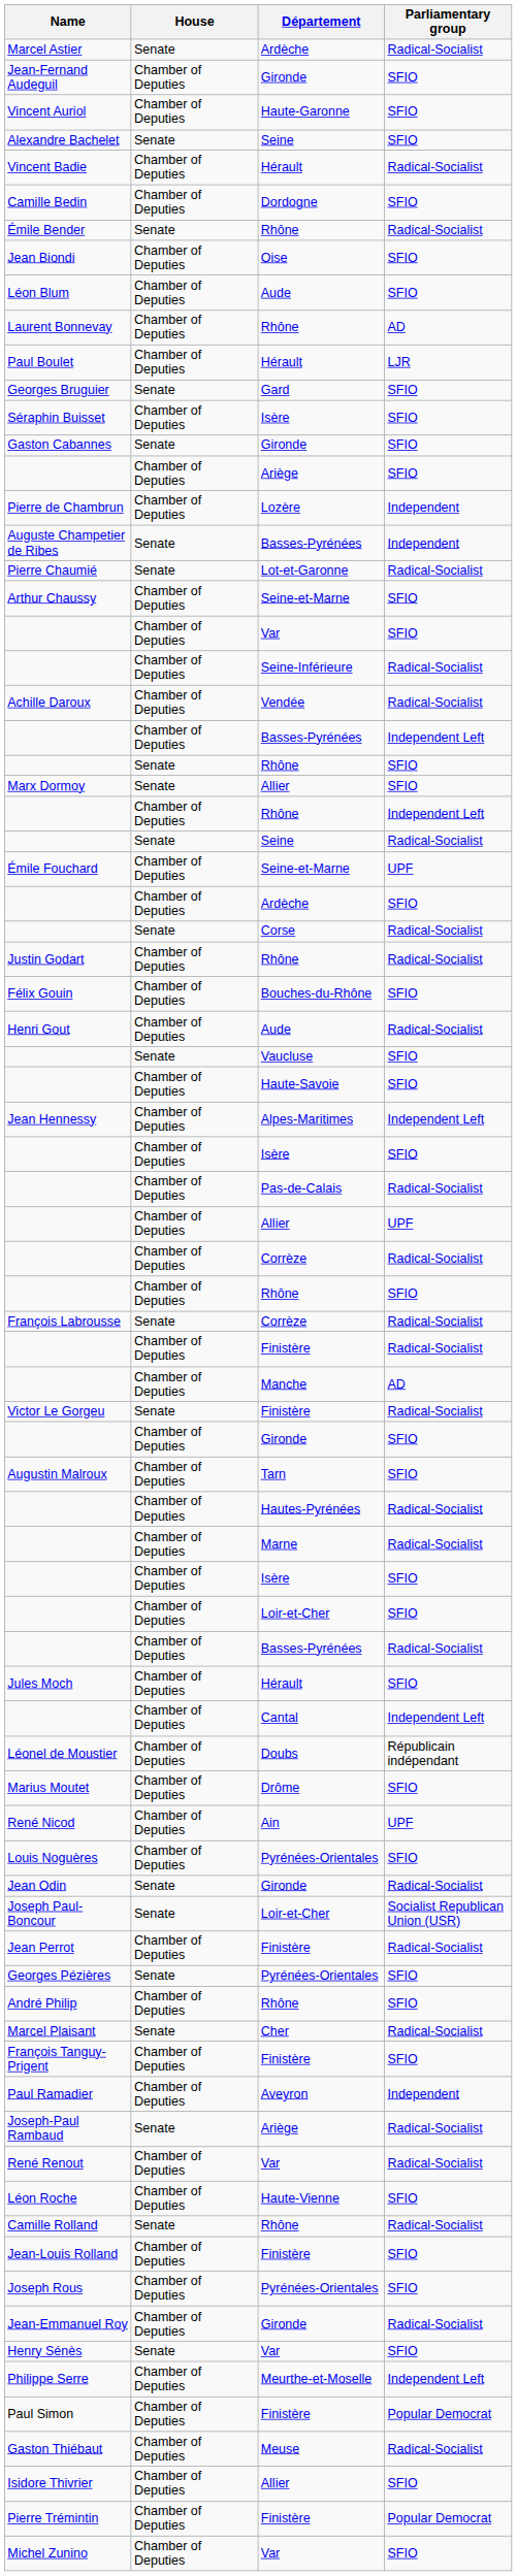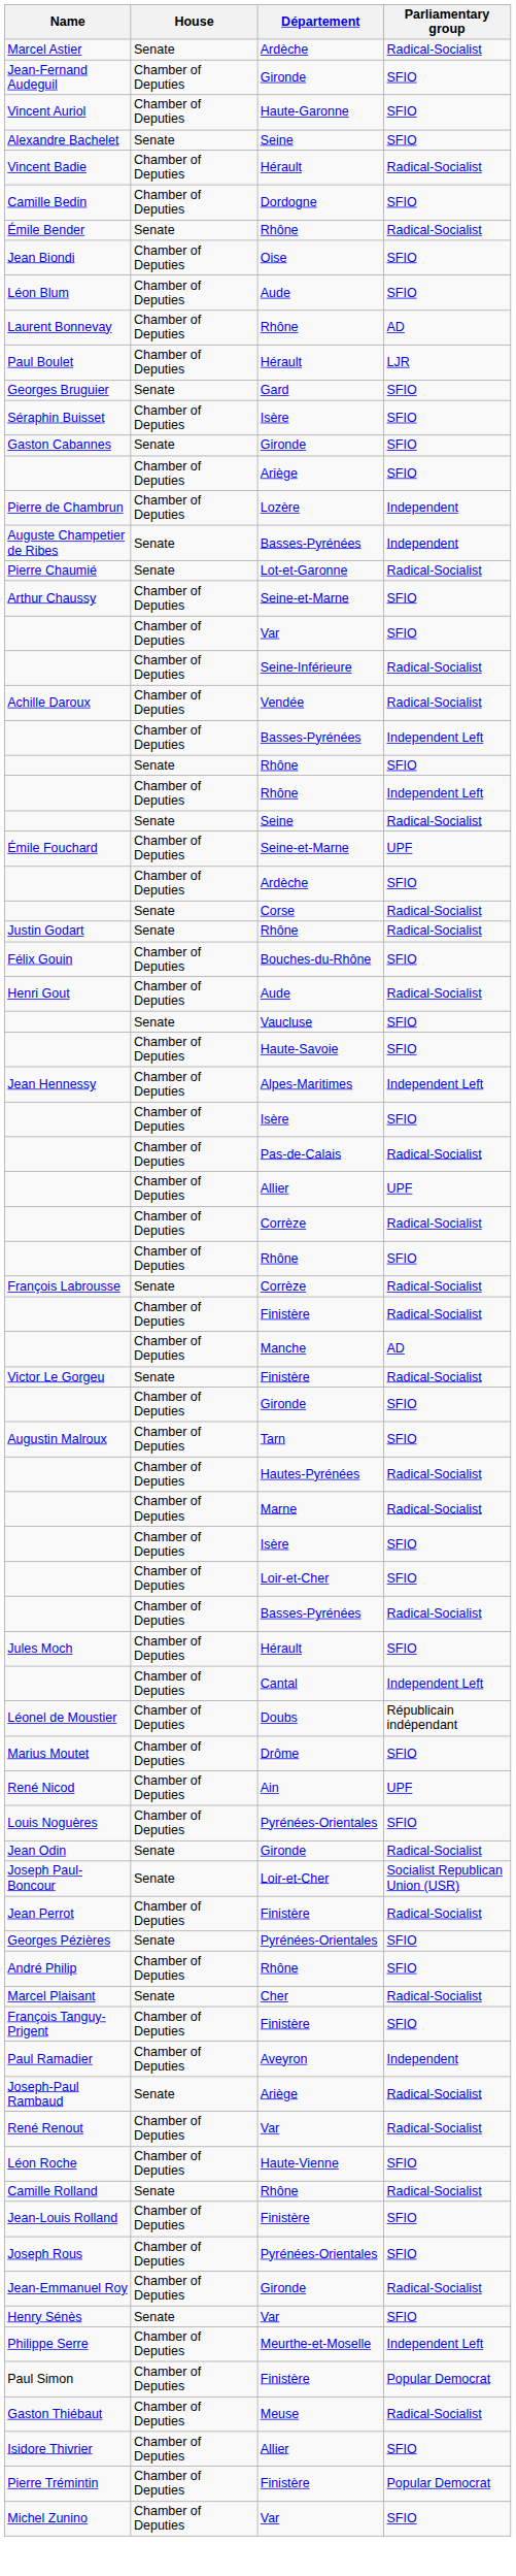 <table class="wikitable centre sortable" style="border: 1px solid #999;">
 <tr>
 <th width="150px">Name</th>
 <th width="150px">House</th>
 <th width="150px"><a href='#'>Département</a></th>
 <th width="150px">Parliamentary group</th>
 </tr>
 <tr>
 <td><a href='#'>Marcel Astier</a></td>
 <td>Senate</td>
 <td><a href='#'>Ardèche</a></td>
 <td><a href='#'>Radical-Socialist</a></td>
 </tr>
 <tr>
 <td><a href='#'>Jean-Fernand Audeguil</a></td>
 <td>Chamber of Deputies</td>
 <td><a href='#'>Gironde</a></td>
 <td><a href='#'>SFIO</a></td>
 </tr>
 <tr>
 <td><a href='#'>Vincent Auriol</a></td>
 <td>Chamber of Deputies</td>
 <td><a href='#'>Haute-Garonne</a></td>
 <td><a href='#'>SFIO</a></td>
 </tr>
 <tr>
 <td><a href='#'>Alexandre Bachelet</a></td>
 <td>Senate</td>
 <td><a href='#'>Seine</a></td>
 <td><a href='#'>SFIO</a></td>
 </tr>
 <tr>
 <td><a href='#'>Vincent Badie</a></td>
 <td>Chamber of Deputies</td>
 <td><a href='#'>Hérault</a></td>
 <td><a href='#'>Radical-Socialist</a></td>
 </tr>
 <tr>
 <td><a href='#'>Camille Bedin</a></td>
 <td>Chamber of Deputies</td>
 <td><a href='#'>Dordogne</a></td>
 <td><a href='#'>SFIO</a></td>
 </tr>
 <tr>
 <td><a href='#'>Émile Bender</a></td>
 <td>Senate</td>
 <td><a href='#'>Rhône</a></td>
 <td><a href='#'>Radical-Socialist</a></td>
 </tr>
 <tr>
 <td><a href='#'>Jean Biondi</a></td>
 <td>Chamber of Deputies</td>
 <td><a href='#'>Oise</a></td>
 <td><a href='#'>SFIO</a></td>
 </tr>
 <tr>
 <td><a href='#'>Léon Blum</a></td>
 <td>Chamber of Deputies</td>
 <td><a href='#'>Aude</a></td>
 <td><a href='#'>SFIO</a></td>
 </tr>
 <tr>
 <td><a href='#'>Laurent Bonnevay</a></td>
 <td>Chamber of Deputies</td>
 <td><a href='#'>Rhône</a></td>
 <td><a href='#'>AD</a></td>
 </tr>
 <tr>
 <td><a href='#'>Paul Boulet</a></td>
 <td>Chamber of Deputies</td>
 <td><a href='#'>Hérault</a></td>
 <td><a href='#'>LJR</a></td>
 </tr>
 <tr>
 <td><a href='#'>Georges Bruguier</a></td>
 <td>Senate</td>
 <td><a href='#'>Gard</a></td>
 <td><a href='#'>SFIO</a></td>
 </tr>
 <tr>
 <td><a href='#'>Séraphin Buisset</a></td>
 <td>Chamber of Deputies</td>
 <td><a href='#'>Isère</a></td>
 <td><a href='#'>SFIO</a></td>
 </tr>
 <tr>
 <td><a href='#'>Gaston Cabannes</a></td>
 <td>Senate</td>
 <td><a href='#'>Gironde</a></td>
 <td><a href='#'>SFIO</a></td>
 </tr>
 <tr>
 <td></td>
 <td>Chamber of Deputies</td>
 <td><a href='#'>Ariège</a></td>
 <td><a href='#'>SFIO</a></td>
 </tr>
 <tr>
 <td><a href='#'>Pierre de Chambrun</a></td>
 <td>Chamber of Deputies</td>
 <td><a href='#'>Lozère</a></td>
 <td><a href='#'>Independent</a></td>
 </tr>
 <tr>
 <td><a href='#'>Auguste Champetier de Ribes</a></td>
 <td>Senate</td>
 <td><a href='#'>Basses-Pyrénées</a></td>
 <td><a href='#'>Independent</a></td>
 </tr>
 <tr>
 <td><a href='#'>Pierre Chaumié</a></td>
 <td>Senate</td>
 <td><a href='#'>Lot-et-Garonne</a></td>
 <td><a href='#'>Radical-Socialist</a></td>
 </tr>
 <tr>
 <td><a href='#'>Arthur Chaussy</a></td>
 <td>Chamber of Deputies</td>
 <td><a href='#'>Seine-et-Marne</a></td>
 <td><a href='#'>SFIO</a></td>
 </tr>
 <tr>
 <td></td>
 <td>Chamber of Deputies</td>
 <td><a href='#'>Var</a></td>
 <td><a href='#'>SFIO</a></td>
 </tr>
 <tr>
 <td></td>
 <td>Chamber of Deputies</td>
 <td><a href='#'>Seine-Inférieure</a></td>
 <td><a href='#'>Radical-Socialist</a></td>
 </tr>
 <tr>
 <td><a href='#'>Achille Daroux</a></td>
 <td>Chamber of Deputies</td>
 <td><a href='#'>Vendée</a></td>
 <td><a href='#'>Radical-Socialist</a></td>
 </tr>
 <tr>
 <td></td>
 <td>Chamber of Deputies</td>
 <td><a href='#'>Basses-Pyrénées</a></td>
 <td><a href='#'>Independent Left</a></td>
 </tr>
 <tr>
 <td></td>
 <td>Senate</td>
 <td><a href='#'>Rhône</a></td>
 <td><a href='#'>SFIO</a></td>
 </tr>
 <tr>
-<td><a href='#'>Marx Dormoy</a></td>
-<td>Senate</td>
-<td><a href='#'>Allier</a></td>
-<td><a href='#'>SFIO</a></td>
-</tr>
-<tr>
 <td></td>
 <td>Chamber of Deputies</td>
 <td><a href='#'>Rhône</a></td>
 <td><a href='#'>Independent Left</a></td>
 </tr>
 <tr>
 <td></td>
 <td>Senate</td>
 <td><a href='#'>Seine</a></td>
 <td><a href='#'>Radical-Socialist</a></td>
 </tr>
 <tr>
 <td><a href='#'>Émile Fouchard</a></td>
 <td>Chamber of Deputies</td>
 <td><a href='#'>Seine-et-Marne</a></td>
 <td><a href='#'>UPF</a></td>
 </tr>
 <tr>
 <td></td>
 <td>Chamber of Deputies</td>
 <td><a href='#'>Ardèche</a></td>
 <td><a href='#'>SFIO</a></td>
 </tr>
 <tr>
 <td></td>
 <td>Senate</td>
 <td><a href='#'>Corse</a></td>
 <td><a href='#'>Radical-Socialist</a></td>
 </tr>
 <tr>
 <td><a href='#'>Justin Godart</a></td>
-<td>Chamber of Deputies</td>
+<td>Senate</td>
 <td><a href='#'>Rhône</a></td>
 <td><a href='#'>Radical-Socialist</a></td>
 </tr>
 <tr>
 <td><a href='#'>Félix Gouin</a></td>
 <td>Chamber of Deputies</td>
 <td><a href='#'>Bouches-du-Rhône</a></td>
 <td><a href='#'>SFIO</a></td>
 </tr>
 <tr>
 <td><a href='#'>Henri Gout</a></td>
 <td>Chamber of Deputies</td>
 <td><a href='#'>Aude</a></td>
 <td><a href='#'>Radical-Socialist</a></td>
 </tr>
 <tr>
 <td></td>
 <td>Senate</td>
 <td><a href='#'>Vaucluse</a></td>
 <td><a href='#'>SFIO</a></td>
 </tr>
 <tr>
 <td></td>
 <td>Chamber of Deputies</td>
 <td><a href='#'>Haute-Savoie</a></td>
 <td><a href='#'>SFIO</a></td>
 </tr>
 <tr>
 <td><a href='#'>Jean Hennessy</a></td>
 <td>Chamber of Deputies</td>
 <td><a href='#'>Alpes-Maritimes</a></td>
 <td><a href='#'>Independent Left</a></td>
 </tr>
 <tr>
 <td></td>
 <td>Chamber of Deputies</td>
 <td><a href='#'>Isère</a></td>
 <td><a href='#'>SFIO</a></td>
 </tr>
 <tr>
 <td></td>
 <td>Chamber of Deputies</td>
 <td><a href='#'>Pas-de-Calais</a></td>
 <td><a href='#'>Radical-Socialist</a></td>
 </tr>
 <tr>
 <td></td>
 <td>Chamber of Deputies</td>
 <td><a href='#'>Allier</a></td>
 <td><a href='#'>UPF</a></td>
 </tr>
 <tr>
 <td></td>
 <td>Chamber of Deputies</td>
 <td><a href='#'>Corrèze</a></td>
 <td><a href='#'>Radical-Socialist</a></td>
 </tr>
 <tr>
 <td></td>
 <td>Chamber of Deputies</td>
 <td><a href='#'>Rhône</a></td>
 <td><a href='#'>SFIO</a></td>
 </tr>
 <tr>
 <td><a href='#'>François Labrousse</a></td>
 <td>Senate</td>
 <td><a href='#'>Corrèze</a></td>
 <td><a href='#'>Radical-Socialist</a></td>
 </tr>
 <tr>
 <td></td>
 <td>Chamber of Deputies</td>
 <td><a href='#'>Finistère</a></td>
 <td><a href='#'>Radical-Socialist</a></td>
 </tr>
 <tr>
 <td></td>
 <td>Chamber of Deputies</td>
 <td><a href='#'>Manche</a></td>
 <td><a href='#'>AD</a></td>
 </tr>
 <tr>
 <td><a href='#'>Victor Le Gorgeu</a></td>
 <td>Senate</td>
 <td><a href='#'>Finistère</a></td>
 <td><a href='#'>Radical-Socialist</a></td>
 </tr>
 <tr>
 <td></td>
 <td>Chamber of Deputies</td>
 <td><a href='#'>Gironde</a></td>
 <td><a href='#'>SFIO</a></td>
 </tr>
 <tr>
 <td><a href='#'>Augustin Malroux</a></td>
 <td>Chamber of Deputies</td>
 <td><a href='#'>Tarn</a></td>
 <td><a href='#'>SFIO</a></td>
 </tr>
 <tr>
 <td></td>
 <td>Chamber of Deputies</td>
 <td><a href='#'>Hautes-Pyrénées</a></td>
 <td><a href='#'>Radical-Socialist</a></td>
 </tr>
 <tr>
 <td></td>
 <td>Chamber of Deputies</td>
 <td><a href='#'>Marne</a></td>
 <td><a href='#'>Radical-Socialist</a></td>
 </tr>
 <tr>
 <td></td>
 <td>Chamber of Deputies</td>
 <td><a href='#'>Isère</a></td>
 <td><a href='#'>SFIO</a></td>
 </tr>
 <tr>
 <td></td>
 <td>Chamber of Deputies</td>
 <td><a href='#'>Loir-et-Cher</a></td>
 <td><a href='#'>SFIO</a></td>
 </tr>
 <tr>
 <td></td>
 <td>Chamber of Deputies</td>
 <td><a href='#'>Basses-Pyrénées</a></td>
 <td><a href='#'>Radical-Socialist</a></td>
 </tr>
 <tr>
 <td><a href='#'>Jules Moch</a></td>
 <td>Chamber of Deputies</td>
 <td><a href='#'>Hérault</a></td>
 <td><a href='#'>SFIO</a></td>
 </tr>
 <tr>
 <td></td>
 <td>Chamber of Deputies</td>
 <td><a href='#'>Cantal</a></td>
 <td><a href='#'>Independent Left</a></td>
 </tr>
 <tr>
 <td><a href='#'>Léonel de Moustier</a></td>
 <td>Chamber of Deputies</td>
 <td><a href='#'>Doubs</a></td>
 <td>Républicain indépendant</td>
 </tr>
 <tr>
 <td><a href='#'>Marius Moutet</a></td>
 <td>Chamber of Deputies</td>
 <td><a href='#'>Drôme</a></td>
 <td><a href='#'>SFIO</a></td>
 </tr>
 <tr>
 <td><a href='#'>René Nicod</a></td>
 <td>Chamber of Deputies</td>
 <td><a href='#'>Ain</a></td>
 <td><a href='#'>UPF</a></td>
 </tr>
 <tr>
 <td><a href='#'>Louis Noguères</a></td>
 <td>Chamber of Deputies</td>
 <td><a href='#'>Pyrénées-Orientales</a></td>
 <td><a href='#'>SFIO</a></td>
 </tr>
 <tr>
 <td><a href='#'>Jean Odin</a></td>
 <td>Senate</td>
 <td><a href='#'>Gironde</a></td>
 <td><a href='#'>Radical-Socialist</a></td>
 </tr>
 <tr>
 <td><a href='#'>Joseph Paul-Boncour</a></td>
 <td>Senate</td>
 <td><a href='#'>Loir-et-Cher</a></td>
 <td><a href='#'>Socialist Republican Union (USR)</a></td>
 </tr>
 <tr>
 <td><a href='#'>Jean Perrot</a></td>
 <td>Chamber of Deputies</td>
 <td><a href='#'>Finistère</a></td>
 <td><a href='#'>Radical-Socialist</a></td>
 </tr>
 <tr>
 <td><a href='#'>Georges Pézières</a></td>
 <td>Senate</td>
 <td><a href='#'>Pyrénées-Orientales</a></td>
 <td><a href='#'>SFIO</a></td>
 </tr>
 <tr>
 <td><a href='#'>André Philip</a></td>
 <td>Chamber of Deputies</td>
 <td><a href='#'>Rhône</a></td>
 <td><a href='#'>SFIO</a></td>
 </tr>
 <tr>
 <td><a href='#'>Marcel Plaisant</a></td>
 <td>Senate</td>
 <td><a href='#'>Cher</a></td>
 <td><a href='#'>Radical-Socialist</a></td>
 </tr>
 <tr>
 <td><a href='#'>François Tanguy-Prigent</a></td>
 <td>Chamber of Deputies</td>
 <td><a href='#'>Finistère</a></td>
 <td><a href='#'>SFIO</a></td>
 </tr>
 <tr>
 <td><a href='#'>Paul Ramadier</a></td>
 <td>Chamber of Deputies</td>
 <td><a href='#'>Aveyron</a></td>
 <td><a href='#'>Independent</a></td>
 </tr>
 <tr>
 <td><a href='#'>Joseph-Paul Rambaud</a></td>
 <td>Senate</td>
 <td><a href='#'>Ariège</a></td>
 <td><a href='#'>Radical-Socialist</a></td>
 </tr>
 <tr>
 <td><a href='#'>René Renout</a></td>
 <td>Chamber of Deputies</td>
 <td><a href='#'>Var</a></td>
 <td><a href='#'>Radical-Socialist</a></td>
 </tr>
 <tr>
 <td><a href='#'>Léon Roche</a></td>
 <td>Chamber of Deputies</td>
 <td><a href='#'>Haute-Vienne</a></td>
 <td><a href='#'>SFIO</a></td>
 </tr>
 <tr>
 <td><a href='#'>Camille Rolland</a></td>
 <td>Senate</td>
 <td><a href='#'>Rhône</a></td>
 <td><a href='#'>Radical-Socialist</a></td>
 </tr>
 <tr>
 <td><a href='#'>Jean-Louis Rolland</a></td>
 <td>Chamber of Deputies</td>
 <td><a href='#'>Finistère</a></td>
 <td><a href='#'>SFIO</a></td>
 </tr>
 <tr>
 <td><a href='#'>Joseph Rous</a></td>
 <td>Chamber of Deputies</td>
 <td><a href='#'>Pyrénées-Orientales</a></td>
 <td><a href='#'>SFIO</a></td>
 </tr>
 <tr>
 <td><a href='#'>Jean-Emmanuel Roy</a></td>
 <td>Chamber of Deputies</td>
 <td><a href='#'>Gironde</a></td>
 <td><a href='#'>Radical-Socialist</a></td>
 </tr>
 <tr>
 <td><a href='#'>Henry Sénès</a></td>
 <td>Senate</td>
 <td><a href='#'>Var</a></td>
 <td><a href='#'>SFIO</a></td>
 </tr>
 <tr>
 <td><a href='#'>Philippe Serre</a></td>
 <td>Chamber of Deputies</td>
 <td><a href='#'>Meurthe-et-Moselle</a></td>
 <td><a href='#'>Independent Left</a></td>
 </tr>
 <tr>
 <td>Paul Simon</td>
 <td>Chamber of Deputies</td>
 <td><a href='#'>Finistère</a></td>
 <td><a href='#'>Popular Democrat</a></td>
 </tr>
 <tr>
 <td><a href='#'>Gaston Thiébaut</a></td>
 <td>Chamber of Deputies</td>
 <td><a href='#'>Meuse</a></td>
 <td><a href='#'>Radical-Socialist</a></td>
 </tr>
 <tr>
 <td><a href='#'>Isidore Thivrier</a></td>
 <td>Chamber of Deputies</td>
 <td><a href='#'>Allier</a></td>
 <td><a href='#'>SFIO</a></td>
 </tr>
 <tr>
 <td><a href='#'>Pierre Trémintin</a></td>
 <td>Chamber of Deputies</td>
 <td><a href='#'>Finistère</a></td>
 <td><a href='#'>Popular Democrat</a></td>
 </tr>
 <tr>
 <td><a href='#'>Michel Zunino</a></td>
 <td>Chamber of Deputies</td>
 <td><a href='#'>Var</a></td>
 <td><a href='#'>SFIO</a></td>
 </tr>
 </table>
